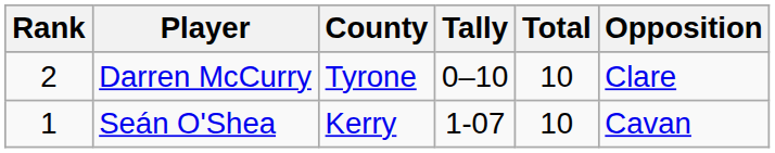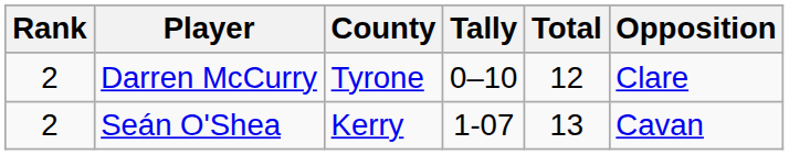 <table class="wikitable">
 <tr>
 <th>Rank</th>
 <th>Player</th>
 <th>County</th>
 <th class="unsortable">Tally</th>
 <th>Total</th>
 <th>Opposition</th>
 </tr>
 <tr>
 <td rowspan=1 align=center>2</td>
 <td><a href='#'>Darren McCurry</a></td>
 <td> <a href='#'>Tyrone</a></td>
 <td align=center>0–10</td>
-<td align=center>10</td>
+<td align=center>12</td>
 <td> <a href='#'>Clare</a></td>
 </tr>
 <tr>
-<td rowspan=1 align=center>1</td>
+<td rowspan=1 align=center>2</td>
 <td><a href='#'>Seán O'Shea</a></td>
 <td> <a href='#'>Kerry</a></td>
 <td align=center>1-07</td>
-<td align=center>10</td>
+<td align=center>13</td>
 <td> <a href='#'>Cavan</a></td>
 </tr>
 </table>
